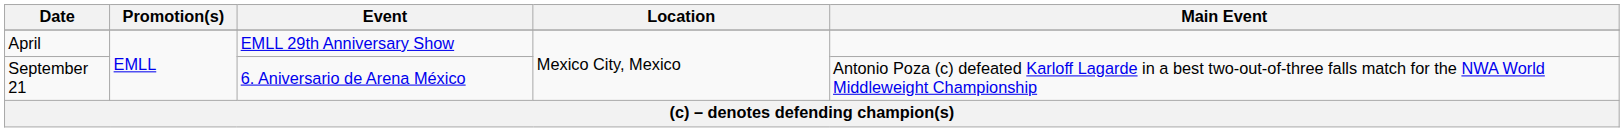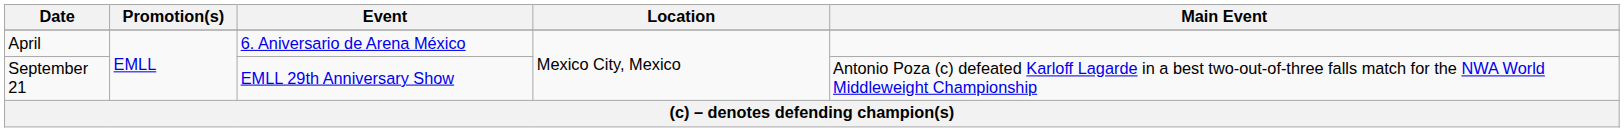 <table class="wikitable" style="width:100%;">
 <tr>
 <th width=5%>Date</th>
 <th width=5%>Promotion(s)</th>
 <th style="width:15%;">Event</th>
 <th style="width:15%;">Location</th>
 <th style="width:40%;">Main Event</th>
 </tr>
 <tr style="width:20%;"| Notes>
 </tr>
 <tr>
 <td>April</td>
 <td rowspan=2><a href='#'>EMLL</a></td>
-<td><a href='#'>EMLL 29th Anniversary Show</a></td>
+<td><a href='#'>6. Aniversario de Arena México</a></td>
 <td rowspan=2>Mexico City, Mexico</td>
 <td> </td>
 </tr>
 <tr>
 <td>September 21</td>
-<td><a href='#'>6. Aniversario de Arena México</a></td>
+<td><a href='#'>EMLL 29th Anniversary Show</a></td>
 <td>Antonio Poza (c) defeated <a href='#'>Karloff Lagarde</a> in a best two-out-of-three falls match for the <a href='#'>NWA World Middleweight Championship</a></td>
 </tr>
 <tr>
 <th colspan="5">(c) – denotes defending champion(s)</th>
 </tr>
 </table>
